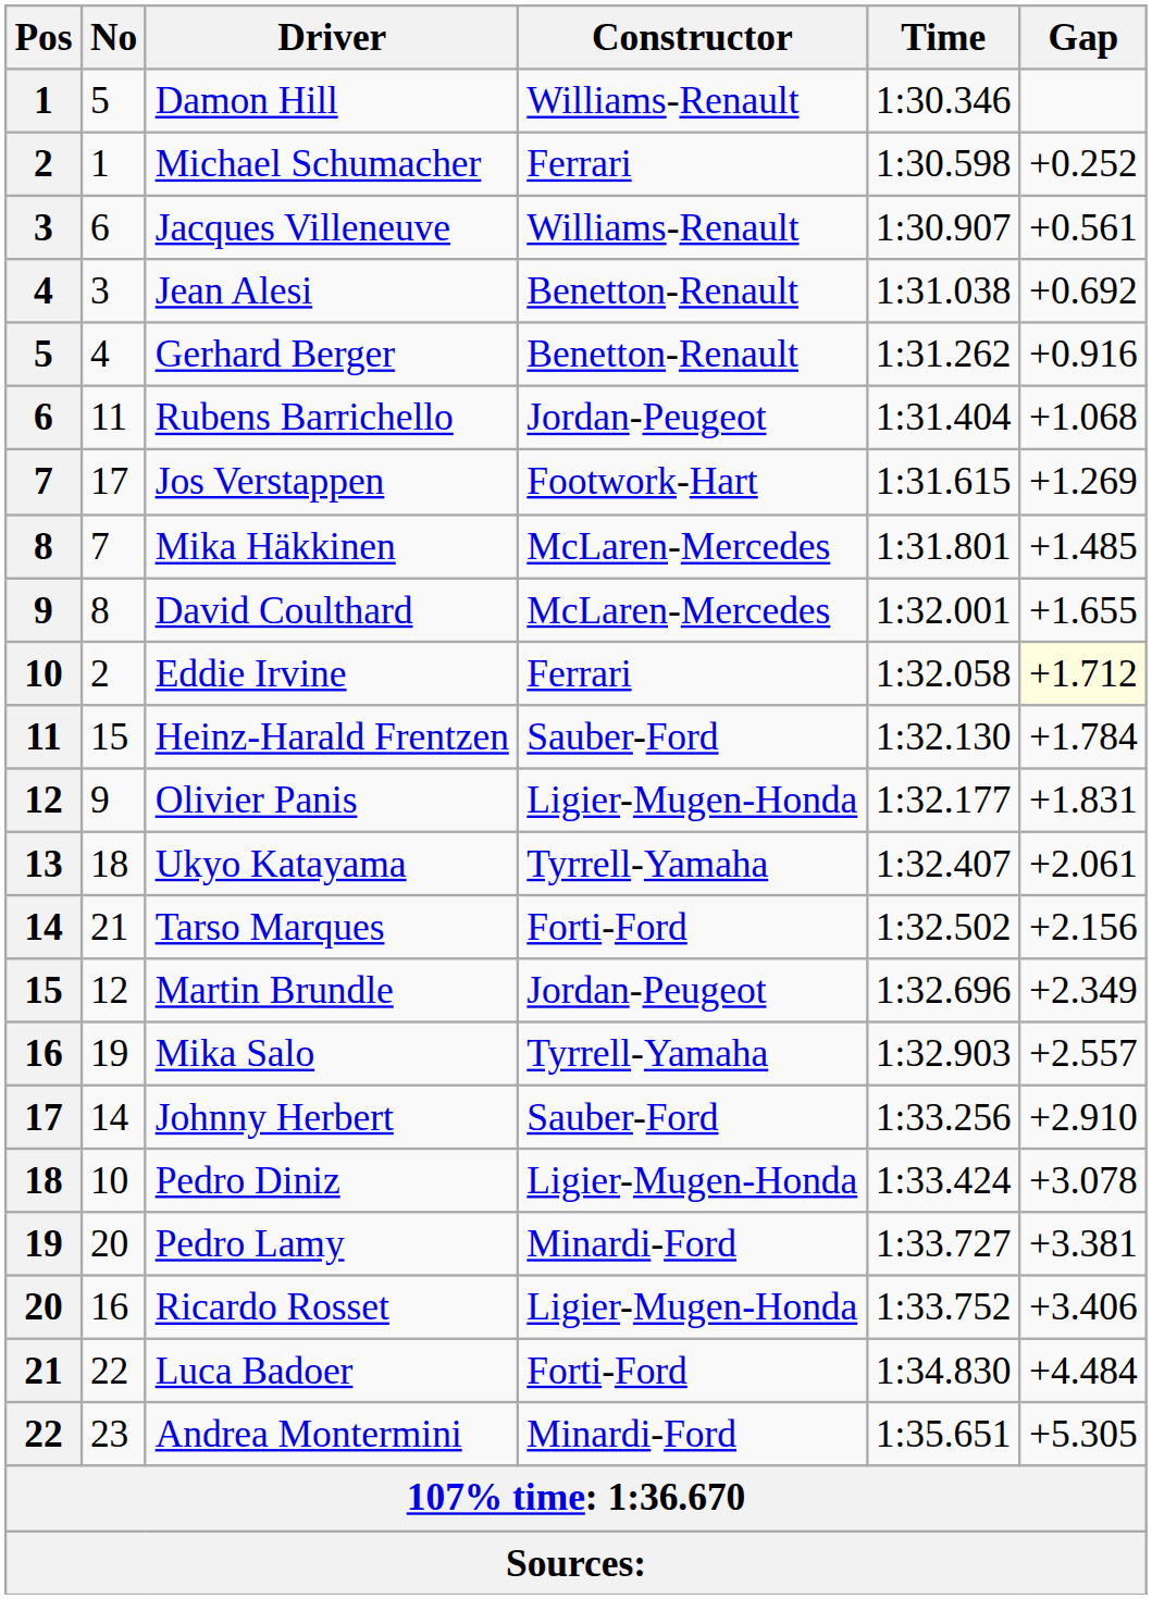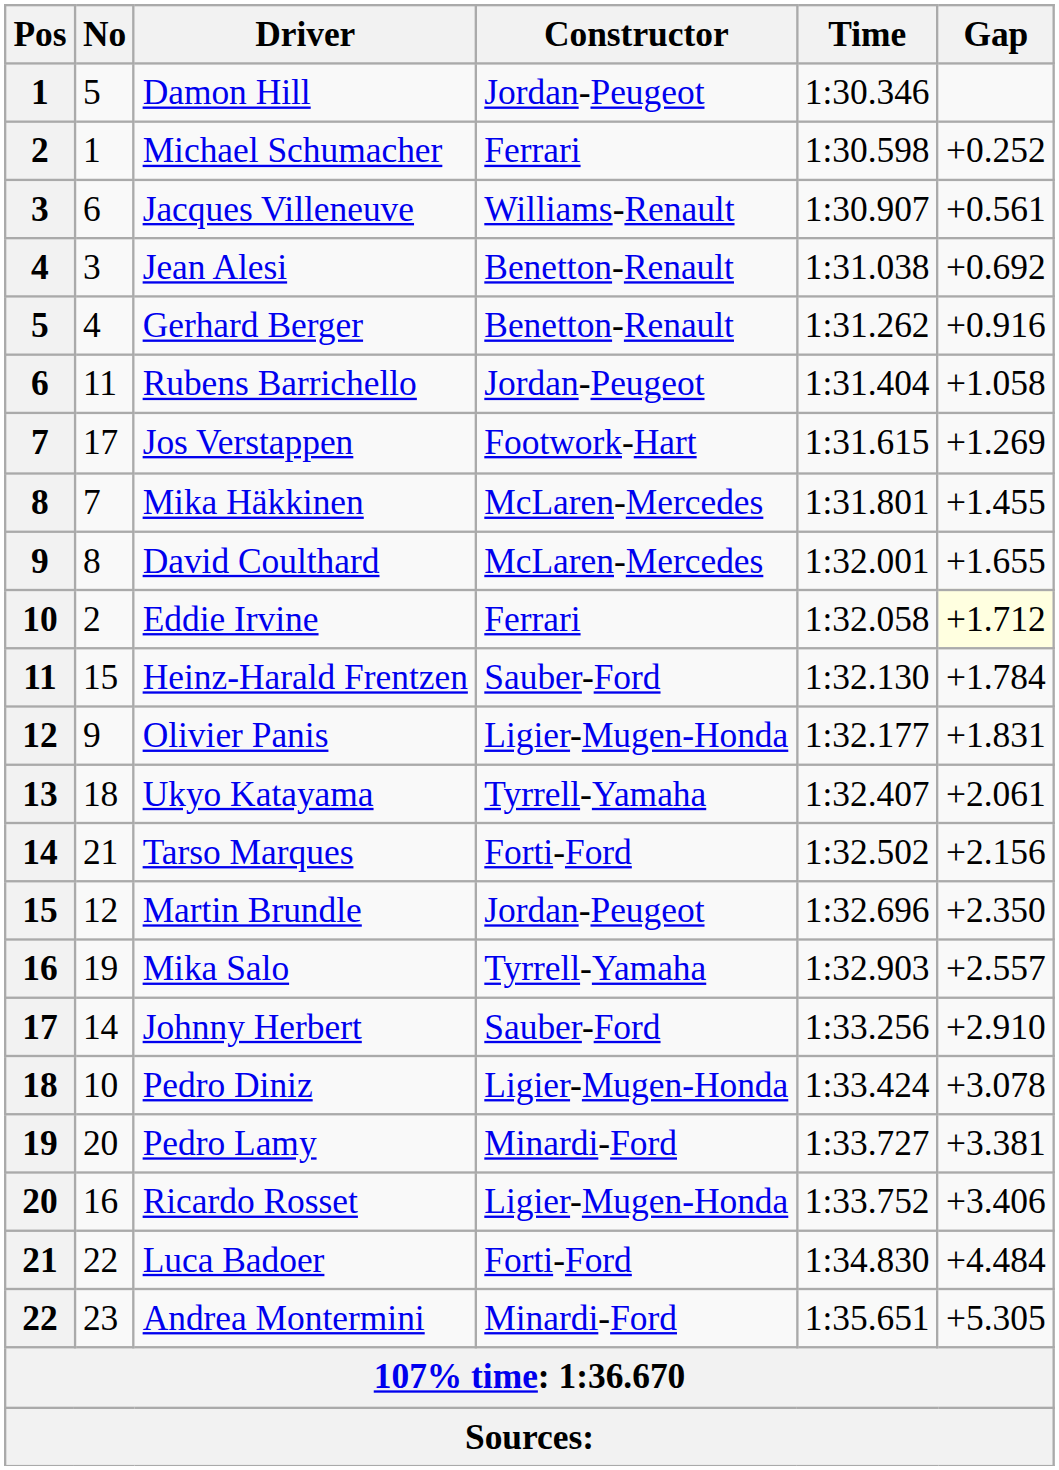 <table class="wikitable" style="font-size: 95%;">
 <tr>
 <th>Pos</th>
 <th>No</th>
 <th>Driver</th>
 <th>Constructor</th>
 <th>Time</th>
 <th>Gap</th>
 </tr>
 <tr>
 <th>1</th>
 <td>5</td>
 <td> <a href='#'>Damon Hill</a></td>
-<td><a href='#'>Williams</a>-<a href='#'>Renault</a></td>
+<td><a href='#'>Jordan</a>-<a href='#'>Peugeot</a></td>
 <td>1:30.346</td>
 <td></td>
 </tr>
 <tr>
 <th>2</th>
 <td>1</td>
 <td> <a href='#'>Michael Schumacher</a></td>
 <td><a href='#'>Ferrari</a></td>
 <td>1:30.598</td>
 <td>+0.252</td>
 </tr>
 <tr>
 <th>3</th>
 <td>6</td>
 <td> <a href='#'>Jacques Villeneuve</a></td>
 <td><a href='#'>Williams</a>-<a href='#'>Renault</a></td>
 <td>1:30.907</td>
 <td>+0.561</td>
 </tr>
 <tr>
 <th>4</th>
 <td>3</td>
 <td> <a href='#'>Jean Alesi</a></td>
 <td><a href='#'>Benetton</a>-<a href='#'>Renault</a></td>
 <td>1:31.038</td>
 <td>+0.692</td>
 </tr>
 <tr>
 <th>5</th>
 <td>4</td>
 <td> <a href='#'>Gerhard Berger</a></td>
 <td><a href='#'>Benetton</a>-<a href='#'>Renault</a></td>
 <td>1:31.262</td>
 <td>+0.916</td>
 </tr>
 <tr>
 <th>6</th>
 <td>11</td>
 <td> <a href='#'>Rubens Barrichello</a></td>
 <td><a href='#'>Jordan</a>-<a href='#'>Peugeot</a></td>
 <td>1:31.404</td>
-<td>+1.068</td>
+<td>+1.058</td>
 </tr>
 <tr>
 <th>7</th>
 <td>17</td>
 <td> <a href='#'>Jos Verstappen</a></td>
 <td><a href='#'>Footwork</a>-<a href='#'>Hart</a></td>
 <td>1:31.615</td>
 <td>+1.269</td>
 </tr>
 <tr>
 <th>8</th>
 <td>7</td>
 <td> <a href='#'>Mika Häkkinen</a></td>
 <td><a href='#'>McLaren</a>-<a href='#'>Mercedes</a></td>
 <td>1:31.801</td>
-<td>+1.485</td>
+<td>+1.455</td>
 </tr>
 <tr>
 <th>9</th>
 <td>8</td>
 <td> <a href='#'>David Coulthard</a></td>
 <td><a href='#'>McLaren</a>-<a href='#'>Mercedes</a></td>
 <td>1:32.001</td>
 <td>+1.655</td>
 </tr>
 <tr>
 <th>10</th>
 <td>2</td>
 <td> <a href='#'>Eddie Irvine</a></td>
 <td><a href='#'>Ferrari</a></td>
 <td>1:32.058</td>
 <td style="background: lightyellow;">+1.712</td>
 </tr>
 <tr>
 <th>11</th>
 <td>15</td>
 <td> <a href='#'>Heinz-Harald Frentzen</a></td>
 <td><a href='#'>Sauber</a>-<a href='#'>Ford</a></td>
 <td>1:32.130</td>
 <td>+1.784</td>
 </tr>
 <tr>
 <th>12</th>
 <td>9</td>
 <td> <a href='#'>Olivier Panis</a></td>
 <td><a href='#'>Ligier</a>-<a href='#'>Mugen-Honda</a></td>
 <td>1:32.177</td>
 <td>+1.831</td>
 </tr>
 <tr>
 <th>13</th>
 <td>18</td>
 <td> <a href='#'>Ukyo Katayama</a></td>
 <td><a href='#'>Tyrrell</a>-<a href='#'>Yamaha</a></td>
 <td>1:32.407</td>
 <td>+2.061</td>
 </tr>
 <tr>
 <th>14</th>
 <td>21</td>
 <td> <a href='#'>Tarso Marques</a></td>
 <td><a href='#'>Forti</a>-<a href='#'>Ford</a></td>
 <td>1:32.502</td>
 <td>+2.156</td>
 </tr>
 <tr>
 <th>15</th>
 <td>12</td>
 <td> <a href='#'>Martin Brundle</a></td>
 <td><a href='#'>Jordan</a>-<a href='#'>Peugeot</a></td>
 <td>1:32.696</td>
-<td>+2.349</td>
+<td>+2.350</td>
 </tr>
 <tr>
 <th>16</th>
 <td>19</td>
 <td> <a href='#'>Mika Salo</a></td>
 <td><a href='#'>Tyrrell</a>-<a href='#'>Yamaha</a></td>
 <td>1:32.903</td>
 <td>+2.557</td>
 </tr>
 <tr>
 <th>17</th>
 <td>14</td>
 <td> <a href='#'>Johnny Herbert</a></td>
 <td><a href='#'>Sauber</a>-<a href='#'>Ford</a></td>
 <td>1:33.256</td>
 <td>+2.910</td>
 </tr>
 <tr>
 <th>18</th>
 <td>10</td>
 <td> <a href='#'>Pedro Diniz</a></td>
 <td><a href='#'>Ligier</a>-<a href='#'>Mugen-Honda</a></td>
 <td>1:33.424</td>
 <td>+3.078</td>
 </tr>
 <tr>
 <th>19</th>
 <td>20</td>
 <td> <a href='#'>Pedro Lamy</a></td>
 <td><a href='#'>Minardi</a>-<a href='#'>Ford</a></td>
 <td>1:33.727</td>
 <td>+3.381</td>
 </tr>
 <tr>
 <th>20</th>
 <td>16</td>
 <td> <a href='#'>Ricardo Rosset</a></td>
 <td><a href='#'>Ligier</a>-<a href='#'>Mugen-Honda</a></td>
 <td>1:33.752</td>
 <td>+3.406</td>
 </tr>
 <tr>
 <th>21</th>
 <td>22</td>
 <td> <a href='#'>Luca Badoer</a></td>
 <td><a href='#'>Forti</a>-<a href='#'>Ford</a></td>
 <td>1:34.830</td>
 <td>+4.484</td>
 </tr>
 <tr>
 <th>22</th>
 <td>23</td>
 <td> <a href='#'>Andrea Montermini</a></td>
 <td><a href='#'>Minardi</a>-<a href='#'>Ford</a></td>
 <td>1:35.651</td>
 <td>+5.305</td>
 </tr>
 <tr>
 <th colspan=8><a href='#'>107% time</a>: 1:36.670</th>
 </tr>
 <tr>
 <th colspan="6">Sources:</th>
 </tr>
 </table>
